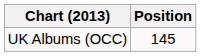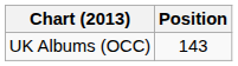 <table class="wikitable">
 <tr>
 <th>Chart (2013)</th>
 <th>Position</th>
 </tr>
 <tr>
 <td>UK Albums (OCC)</td>
-<td align="center">145</td>
+<td align="center">143</td>
 </tr>
 </table>
